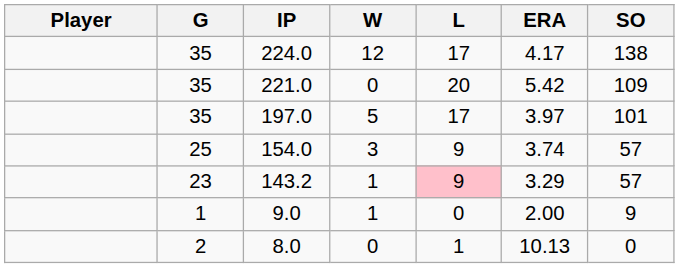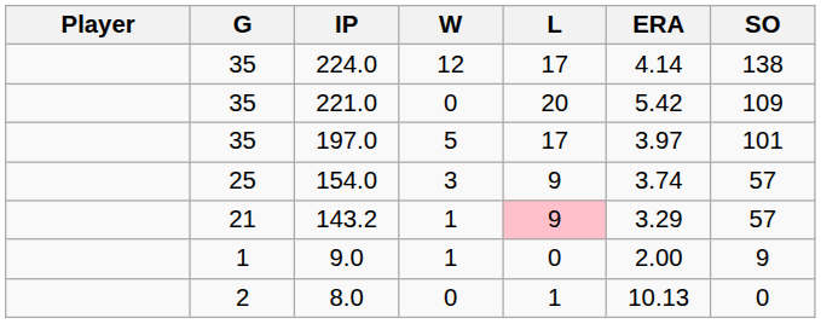 <table class="wikitable sortable">
 <tr>
 <th bgcolor="#DDDDFF" width="16%">Player</th>
 <th bgcolor="#DDDDFF" width="9%">G</th>
 <th bgcolor="#DDDDFF" width="9%">IP</th>
 <th bgcolor="#DDDDFF" width="9%">W</th>
 <th bgcolor="#DDDDFF" width="9%">L</th>
 <th bgcolor="#DDDDFF" width="9%">ERA</th>
 <th bgcolor="#DDDDFF" width="9%">SO</th>
 </tr>
 <tr align="center">
 <td></td>
 <td>35</td>
 <td>224.0</td>
 <td>12</td>
 <td>17</td>
-<td>4.17</td>
+<td>4.14</td>
 <td>138</td>
 </tr>
 <tr align="center">
 <td></td>
 <td>35</td>
 <td>221.0</td>
 <td>0</td>
 <td>20</td>
 <td>5.42</td>
 <td>109</td>
 </tr>
 <tr align="center">
 <td></td>
 <td>35</td>
 <td>197.0</td>
 <td>5</td>
 <td>17</td>
 <td>3.97</td>
 <td>101</td>
 </tr>
 <tr align="center">
 <td></td>
 <td>25</td>
 <td>154.0</td>
 <td>3</td>
 <td>9</td>
 <td>3.74</td>
 <td>57</td>
 </tr>
 <tr align="center">
 <td></td>
-<td>23</td>
+<td>21</td>
 <td>143.2</td>
 <td>1</td>
 <td style="background: pink;">9</td>
 <td>3.29</td>
 <td>57</td>
 </tr>
 <tr align="center">
 <td></td>
 <td>1</td>
 <td>9.0</td>
 <td>1</td>
 <td>0</td>
 <td>2.00</td>
 <td>9</td>
 </tr>
 <tr align="center">
 <td></td>
 <td>2</td>
 <td>8.0</td>
 <td>0</td>
 <td>1</td>
 <td>10.13</td>
 <td>0</td>
 </tr>
 </table>
